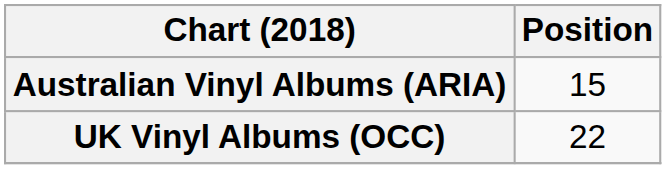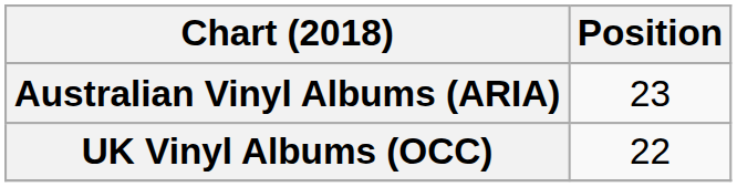 <table class="wikitable plainrowheaders" style="text-align:center">
 <tr>
 <th scope="col">Chart (2018)</th>
 <th scope="col">Position</th>
 </tr>
 <tr>
 <th scope="row">Australian Vinyl Albums (ARIA)</th>
-<td>15</td>
+<td>23</td>
 </tr>
 <tr>
 <th scope="row">UK Vinyl Albums (OCC)</th>
 <td>22</td>
 </tr>
 <tr>
 </tr>
 </table>
